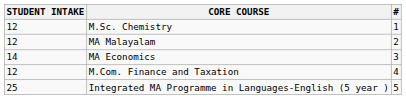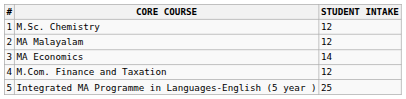 <table class="wikitable">
 <tr>
+<th>#</th>
+<th>CORE COURSE</th>
 <th>STUDENT INTAKE</th>
-<th>CORE COURSE</th>
-<th>#</th>
 </tr>
 <tr>
+<td>1</td>
+<td>M.Sc. Chemistry</td>
 <td>12</td>
-<td>M.Sc. Chemistry</td>
-<td>1</td>
 </tr>
 <tr>
+<td>2</td>
+<td>MA Malayalam</td>
 <td>12</td>
-<td>MA Malayalam</td>
-<td>2</td>
 </tr>
 <tr>
+<td>3</td>
+<td>MA Economics</td>
 <td>14</td>
-<td>MA Economics</td>
-<td>3</td>
 </tr>
 <tr>
+<td>4</td>
+<td>M.Com. Finance and Taxation</td>
 <td>12</td>
-<td>M.Com. Finance and Taxation</td>
-<td>4</td>
 </tr>
 <tr>
+<td>5</td>
+<td>Integrated MA Programme in Languages-English (5 year )</td>
 <td>25</td>
-<td>Integrated MA Programme in Languages-English (5 year )</td>
-<td>5</td>
 </tr>
 </table>
